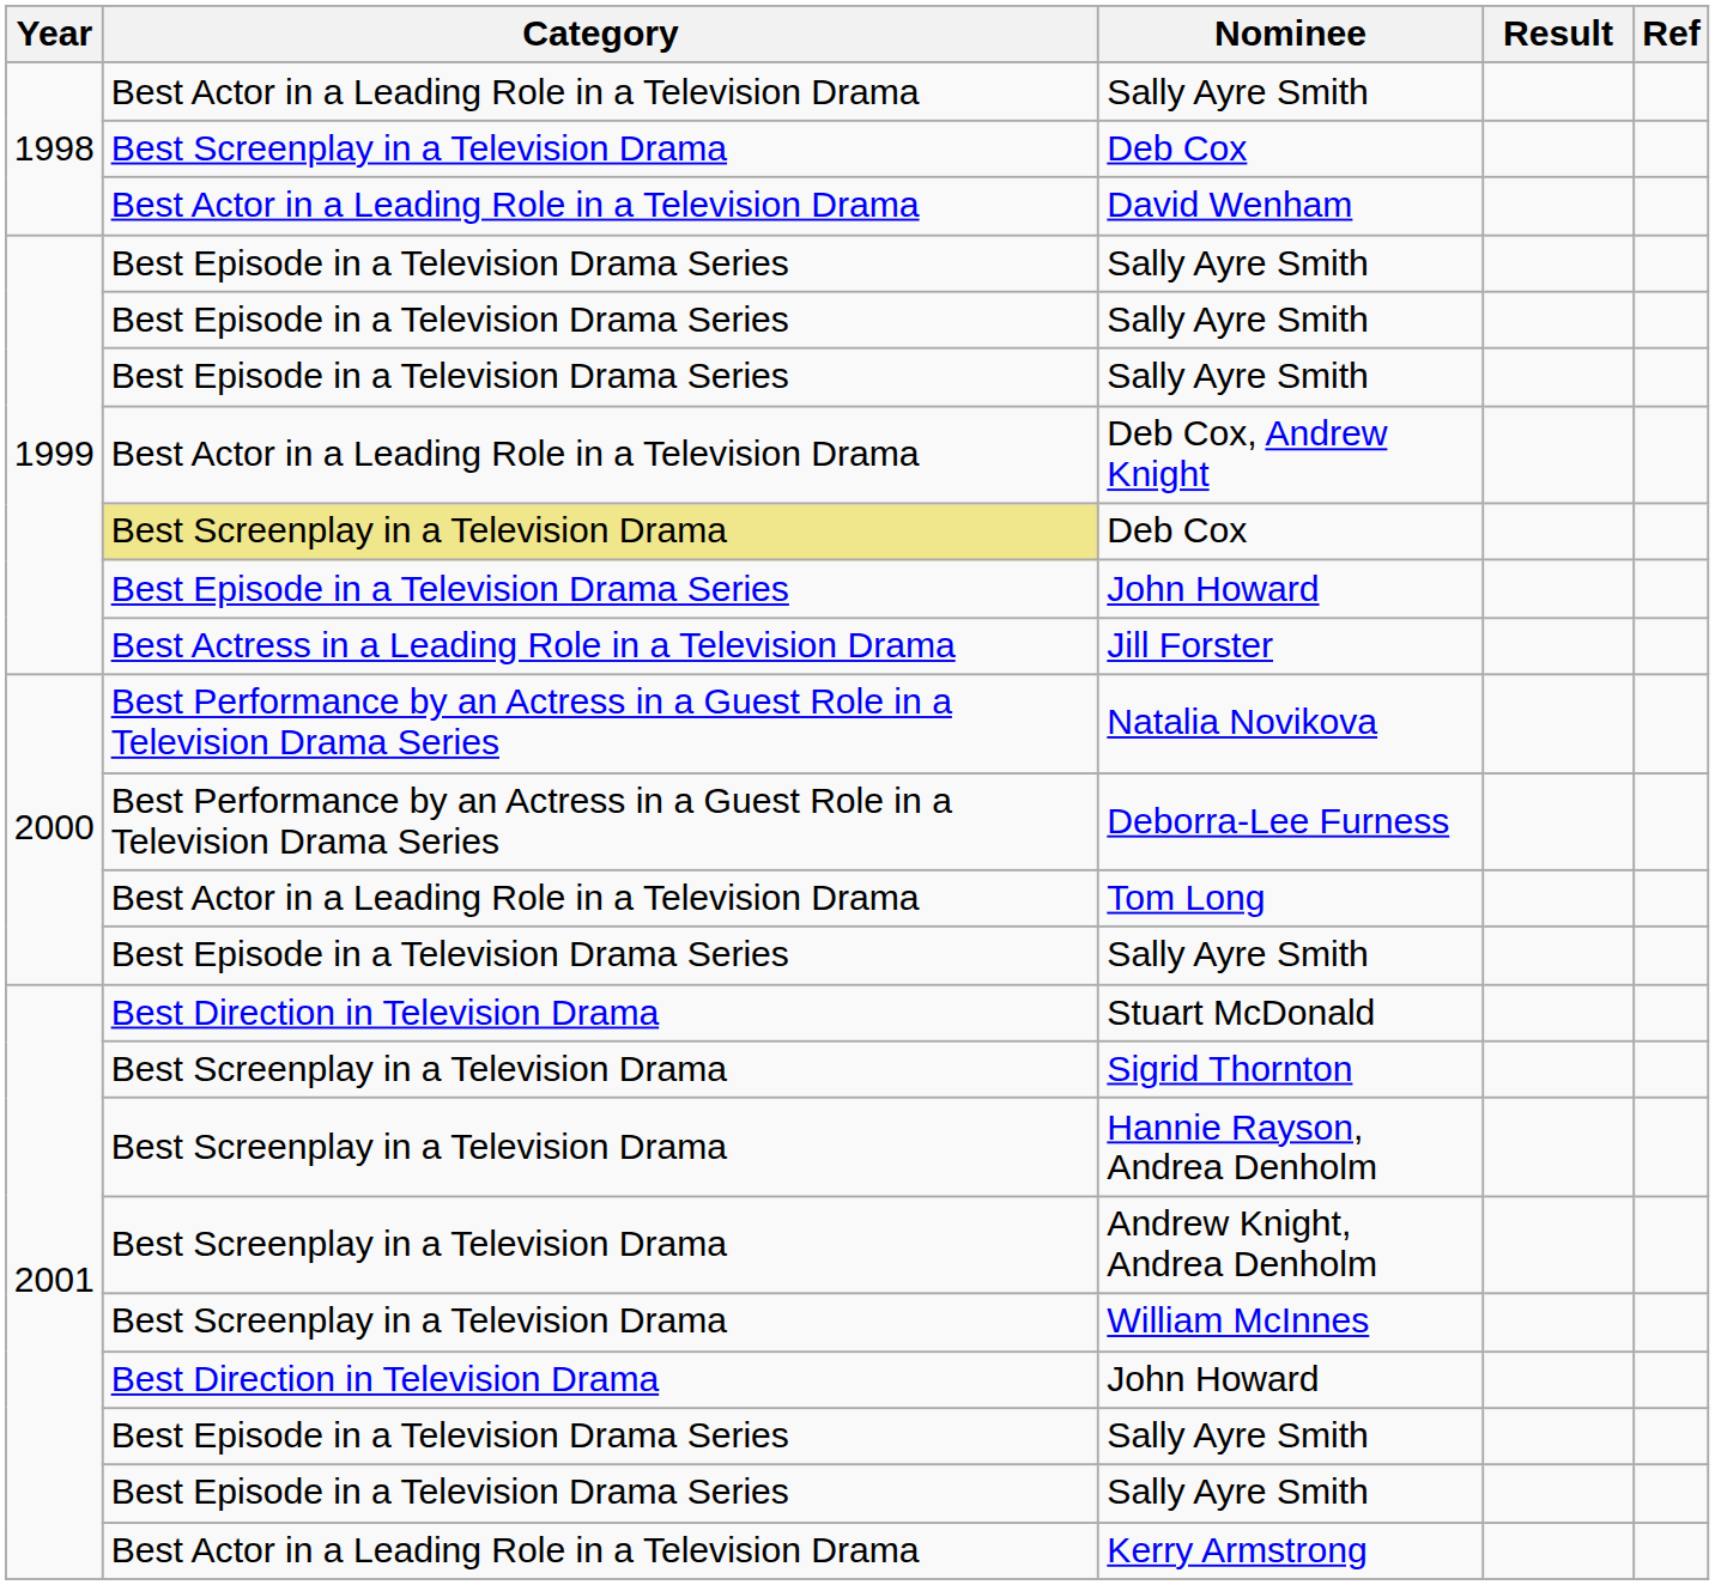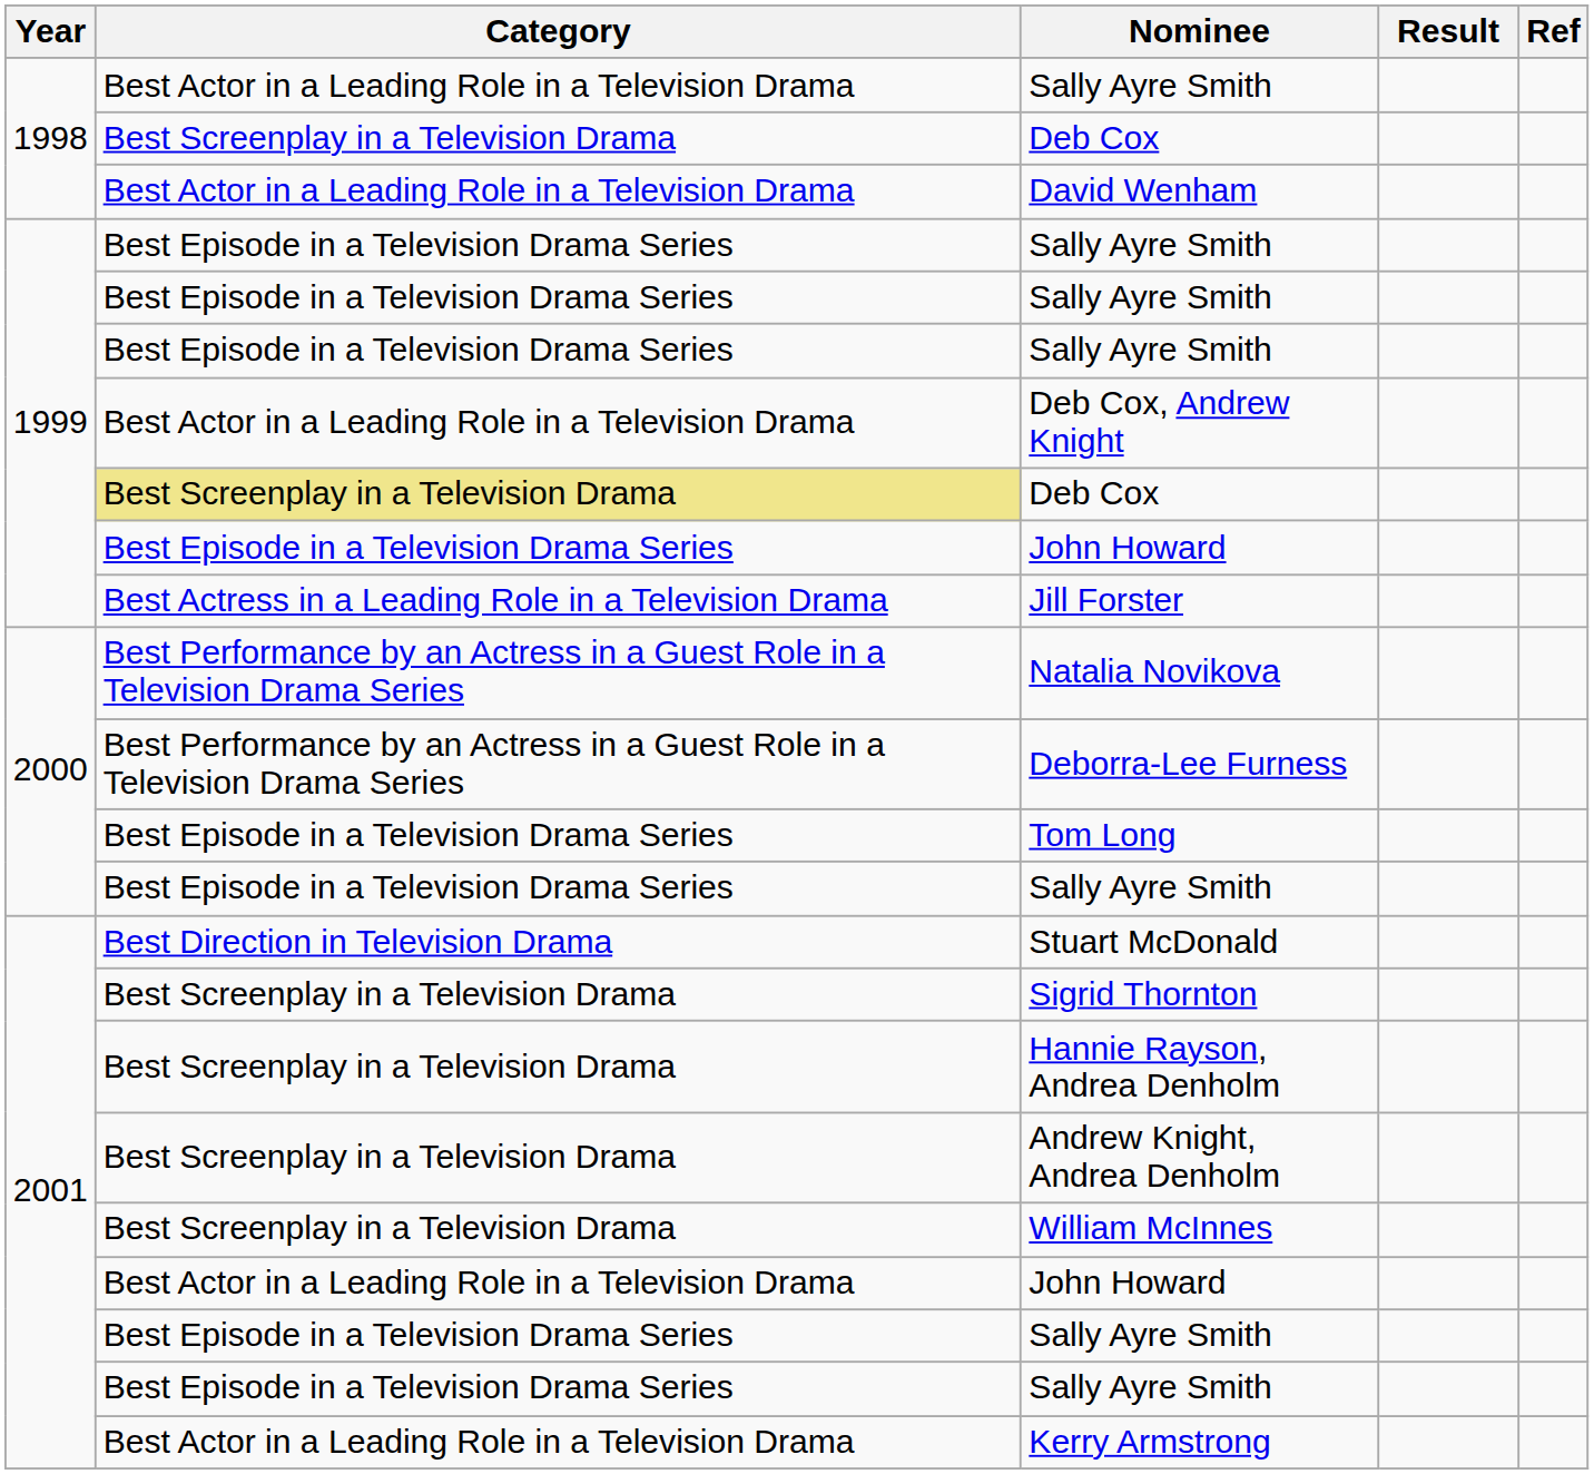 <table class="wikitable">
 <tr>
 <th>Year</th>
 <th width="435">Category</th>
 <th width="163">Nominee</th>
 <th width="60">Result</th>
 <th>Ref</th>
 </tr>
 <tr>
 <td rowspan="3">1998</td>
 <td>Best Actor in a Leading Role in a Television Drama</td>
 <td>Sally Ayre Smith</td>
 <td></td>
 <td></td>
 </tr>
 <tr>
 <td><a href='#'>Best Screenplay in a Television Drama</a></td>
 <td><a href='#'>Deb Cox</a></td>
 <td></td>
 <td></td>
 </tr>
 <tr>
 <td><a href='#'>Best Actor in a Leading Role in a Television Drama</a></td>
 <td><a href='#'>David Wenham</a></td>
 <td></td>
 <td></td>
 </tr>
 <tr>
 <td rowspan="7">1999</td>
 <td>Best Episode in a Television Drama Series</td>
 <td>Sally Ayre Smith</td>
 <td></td>
 <td></td>
 </tr>
 <tr>
 <td>Best Episode in a Television Drama Series</td>
 <td>Sally Ayre Smith</td>
 <td></td>
 <td></td>
 </tr>
 <tr>
 <td>Best Episode in a Television Drama Series</td>
 <td>Sally Ayre Smith</td>
 <td></td>
 <td></td>
 </tr>
 <tr>
 <td>Best Actor in a Leading Role in a Television Drama</td>
 <td>Deb Cox, <a href='#'>Andrew Knight</a></td>
 <td></td>
 <td></td>
 </tr>
 <tr>
 <td style="background: khaki;">Best Screenplay in a Television Drama</td>
 <td>Deb Cox</td>
 <td></td>
 <td></td>
 </tr>
 <tr>
 <td><a href='#'>Best Episode in a Television Drama Series</a></td>
 <td><a href='#'>John Howard</a></td>
 <td></td>
 <td></td>
 </tr>
 <tr>
 <td><a href='#'>Best Actress in a Leading Role in a Television Drama</a></td>
 <td><a href='#'>Jill Forster</a></td>
 <td></td>
 <td></td>
 </tr>
 <tr>
 <td rowspan="4">2000</td>
 <td><a href='#'>Best Performance by an Actress in a Guest Role in a Television Drama Series</a></td>
 <td><a href='#'>Natalia Novikova</a></td>
 <td></td>
 <td></td>
 </tr>
 <tr>
 <td>Best Performance by an Actress in a Guest Role in a Television Drama Series</td>
 <td><a href='#'>Deborra-Lee Furness</a></td>
 <td></td>
 <td></td>
 </tr>
 <tr>
-<td>Best Actor in a Leading Role in a Television Drama</td>
+<td>Best Episode in a Television Drama Series</td>
 <td><a href='#'>Tom Long</a></td>
 <td></td>
 <td></td>
 </tr>
 <tr>
 <td>Best Episode in a Television Drama Series</td>
 <td>Sally Ayre Smith</td>
 <td></td>
 <td></td>
 </tr>
 <tr>
 <td rowspan="9">2001</td>
 <td><a href='#'>Best Direction in Television Drama</a></td>
 <td>Stuart McDonald</td>
 <td></td>
 <td></td>
 </tr>
 <tr>
 <td>Best Screenplay in a Television Drama</td>
 <td><a href='#'>Sigrid Thornton</a></td>
 <td></td>
 <td></td>
 </tr>
 <tr>
 <td>Best Screenplay in a Television Drama</td>
 <td><a href='#'>Hannie Rayson</a>, Andrea Denholm</td>
 <td></td>
 <td></td>
 </tr>
 <tr>
 <td>Best Screenplay in a Television Drama</td>
 <td>Andrew Knight, Andrea Denholm</td>
 <td></td>
 <td></td>
 </tr>
 <tr>
 <td>Best Screenplay in a Television Drama</td>
 <td><a href='#'>William McInnes</a></td>
 <td></td>
 <td></td>
 </tr>
 <tr>
-<td><a href='#'>Best Direction in Television Drama</a></td>
+<td>Best Actor in a Leading Role in a Television Drama</td>
 <td>John Howard</td>
 <td></td>
 <td></td>
 </tr>
 <tr>
 <td>Best Episode in a Television Drama Series</td>
 <td>Sally Ayre Smith</td>
 <td></td>
 <td></td>
 </tr>
 <tr>
 <td>Best Episode in a Television Drama Series</td>
 <td>Sally Ayre Smith</td>
 <td></td>
 <td></td>
 </tr>
 <tr>
 <td>Best Actor in a Leading Role in a Television Drama</td>
 <td><a href='#'>Kerry Armstrong</a></td>
 <td></td>
 <td></td>
 </tr>
 </table>
